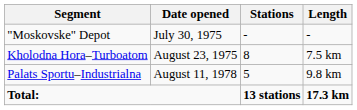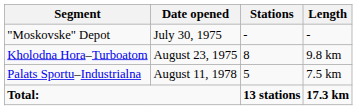 <table class="wikitable" style="border-collapse: collapse; text-align: left;">
 <tr>
 <th>Segment</th>
 <th>Date opened</th>
 <th>Stations</th>
 <th>Length</th>
 </tr>
 <tr>
 <td style="text-align: left;">"Moskovske" Depot</td>
 <td>July 30, 1975</td>
 <td>-</td>
 <td>-</td>
 </tr>
 <tr>
 <td style="text-align: left;"><a href='#'>Kholodna Hora</a>–<a href='#'>Turboatom</a></td>
 <td>August 23, 1975</td>
 <td>8</td>
-<td>7.5 km</td>
+<td>9.8 km</td>
 </tr>
 <tr>
 <td style="text-align: left;"><a href='#'>Palats Sportu</a>–<a href='#'>Industrialna</a></td>
 <td>August 11, 1978</td>
 <td>5</td>
-<td>9.8 km</td>
+<td>7.5 km</td>
 </tr>
 <tr>
 <td colspan=2><strong>Total:</strong></td>
 <td><strong>13 stations</strong></td>
 <td><strong>17.3 km</strong></td>
 </tr>
 </table>
